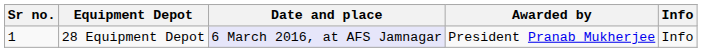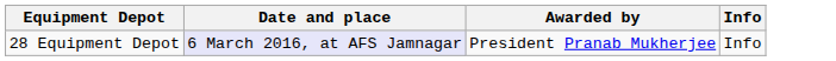 <table class=wikitable>
 <tr>
-<th>Sr no.</th>
 <th>Equipment Depot</th>
 <th>Date and place</th>
 <th>Awarded by</th>
 <th>Info</th>
 </tr>
 <tr>
-<td>1</td>
 <td>28 Equipment Depot</td>
 <td style="background: lavender;">6 March 2016, at AFS Jamnagar</td>
 <td>President <a href='#'>Pranab Mukherjee</a></td>
 <td>Info</td>
 </tr>
 </table>
